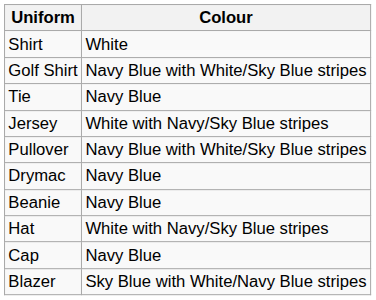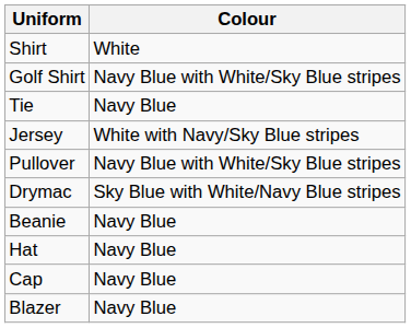 <table Class = "wikitable">
 <tr>
 <th>Uniform</th>
 <th>Colour</th>
 </tr>
 <tr>
 <td>Shirt</td>
 <td>White</td>
 </tr>
 <tr>
 <td>Golf Shirt</td>
 <td>Navy Blue with White/Sky Blue stripes</td>
 </tr>
 <tr>
 <td>Tie</td>
 <td>Navy Blue</td>
 </tr>
 <tr>
 <td>Jersey</td>
 <td>White with Navy/Sky Blue stripes</td>
 </tr>
 <tr>
 <td>Pullover</td>
 <td>Navy Blue with White/Sky Blue stripes</td>
 </tr>
 <tr>
 <td>Drymac</td>
-<td>Navy Blue</td>
+<td>Sky Blue with White/Navy Blue stripes</td>
 </tr>
 <tr>
 <td>Beanie</td>
 <td>Navy Blue</td>
 </tr>
 <tr>
 <td>Hat</td>
-<td>White with Navy/Sky Blue stripes</td>
+<td>Navy Blue</td>
 </tr>
 <tr>
 <td>Cap</td>
 <td>Navy Blue</td>
 </tr>
 <tr>
 <td>Blazer</td>
-<td>Sky Blue with White/Navy Blue stripes</td>
+<td>Navy Blue</td>
 </tr>
 </table>
